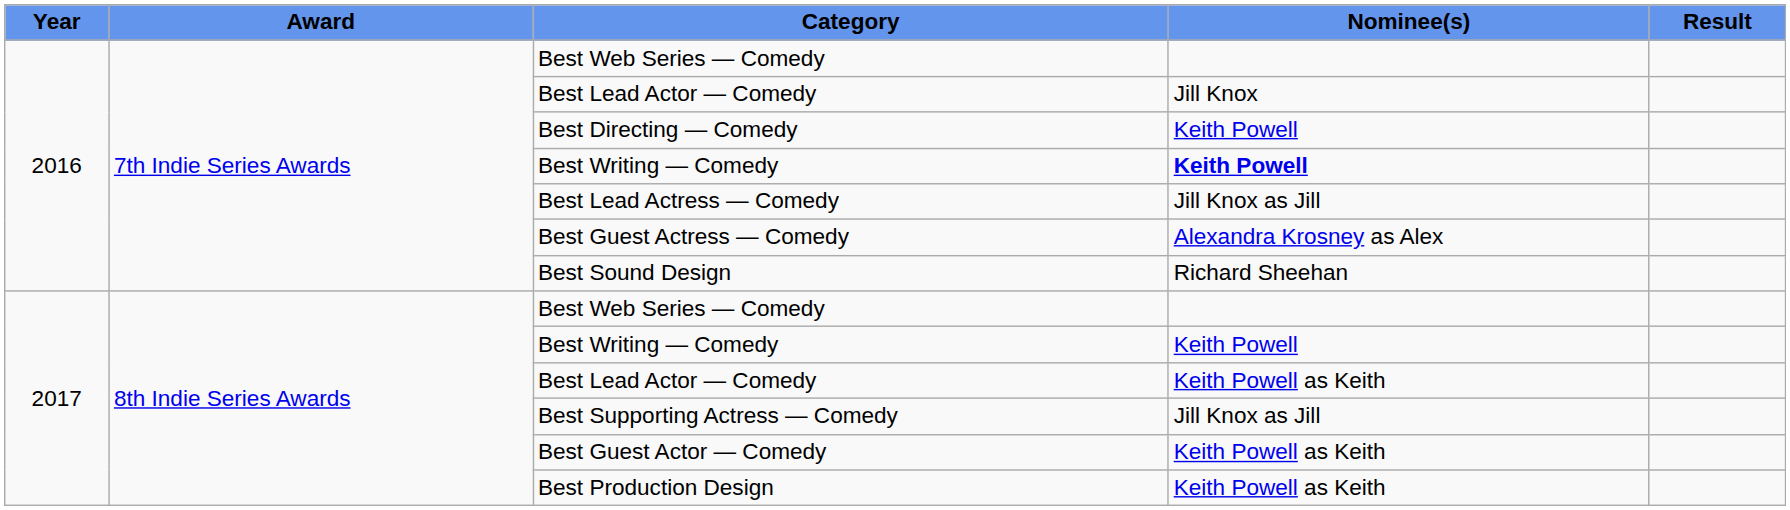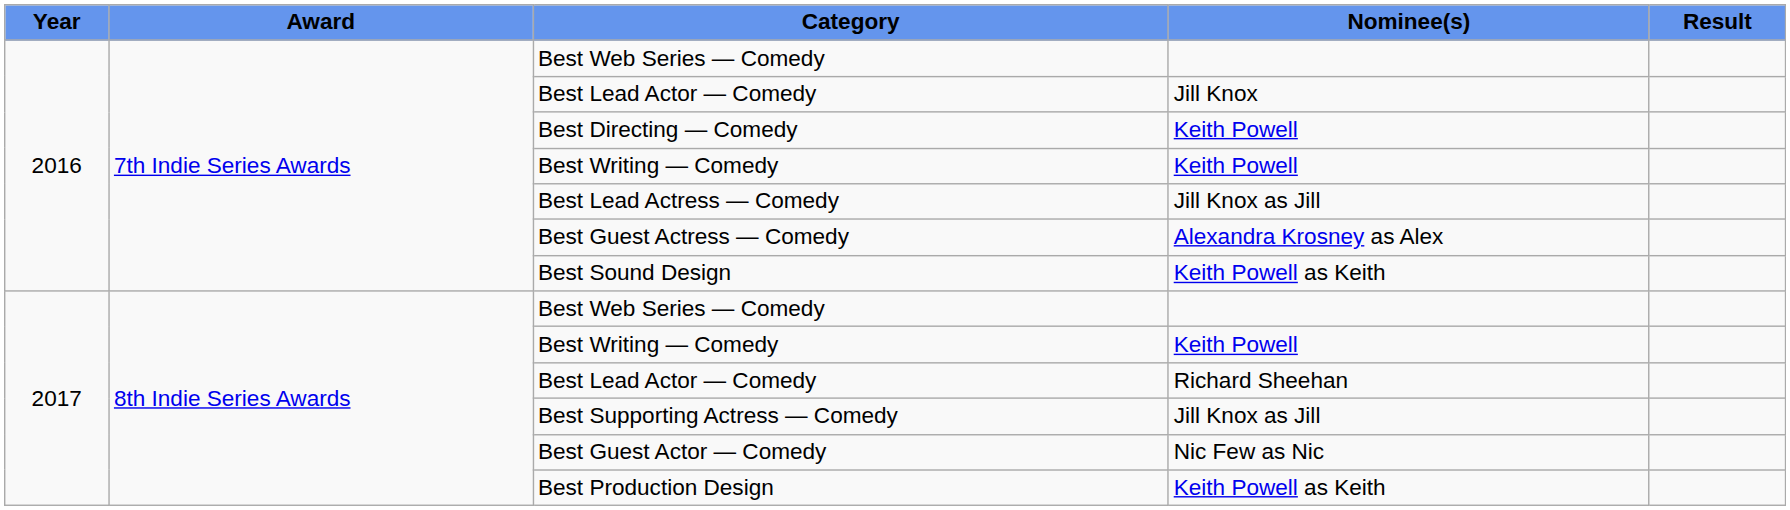 <table class=wikitable  style="width:100%">
 <tr>
 <th style="background:#6495ED;">Year</th>
 <th style="background:#6495ED;">Award</th>
 <th style="background:#6495ED;">Category</th>
 <th style="background:#6495ED;">Nominee(s)</th>
 <th style="background:#6495ED;">Result</th>
 </tr>
 <tr>
 <td rowspan="7" align="center">2016</td>
 <td rowspan="7" align="left"><a href='#'>7th Indie Series Awards</a></td>
 <td>Best Web Series — Comedy</td>
 <td></td>
 <td> </td>
 </tr>
 <tr>
 <td>Best Lead Actor — Comedy</td>
 <td>Jill Knox</td>
 <td> </td>
 </tr>
 <tr>
 <td>Best Directing — Comedy</td>
 <td><a href='#'>Keith Powell</a></td>
 <td> </td>
 </tr>
 <tr>
 <td>Best Writing — Comedy</td>
-<td><strong><a href='#'>Keith Powell</a></strong></td>
+<td><a href='#'>Keith Powell</a></td>
 <td> </td>
 </tr>
 <tr>
 <td>Best Lead Actress — Comedy</td>
 <td>Jill Knox as Jill</td>
 <td> </td>
 </tr>
 <tr>
 <td>Best Guest Actress — Comedy</td>
 <td><a href='#'>Alexandra Krosney</a> as Alex</td>
 <td> </td>
 </tr>
 <tr>
 <td>Best Sound Design</td>
-<td>Richard Sheehan</td>
+<td><a href='#'>Keith Powell</a> as Keith</td>
 <td> </td>
 </tr>
 <tr>
 <td rowspan="6" align="center">2017</td>
 <td rowspan="6" align="left"><a href='#'>8th Indie Series Awards</a></td>
 <td>Best Web Series — Comedy</td>
 <td></td>
 <td></td>
 </tr>
 <tr>
 <td>Best Writing — Comedy</td>
 <td><a href='#'>Keith Powell</a></td>
 <td></td>
 </tr>
 <tr>
 <td>Best Lead Actor — Comedy</td>
-<td><a href='#'>Keith Powell</a> as Keith</td>
+<td>Richard Sheehan</td>
 <td></td>
 </tr>
 <tr>
 <td>Best Supporting Actress — Comedy</td>
 <td>Jill Knox as Jill</td>
 <td></td>
 </tr>
 <tr>
 <td>Best Guest Actor — Comedy</td>
-<td><a href='#'>Keith Powell</a> as Keith</td>
+<td>Nic Few as Nic</td>
 <td></td>
 </tr>
 <tr>
 <td>Best Production Design</td>
 <td><a href='#'>Keith Powell</a> as Keith</td>
 <td></td>
 </tr>
 </table>
